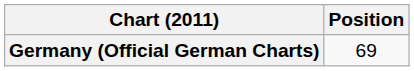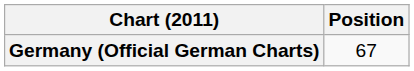 <table class="wikitable sortable plainrowheaders" style="text-align:center">
 <tr>
 <th scope="col">Chart (2011)</th>
 <th scope="col">Position</th>
 </tr>
 <tr>
 <th scope="row">Germany (Official German Charts)</th>
-<td style="text-align:center;">69</td>
+<td style="text-align:center;">67</td>
 </tr>
 </table>
